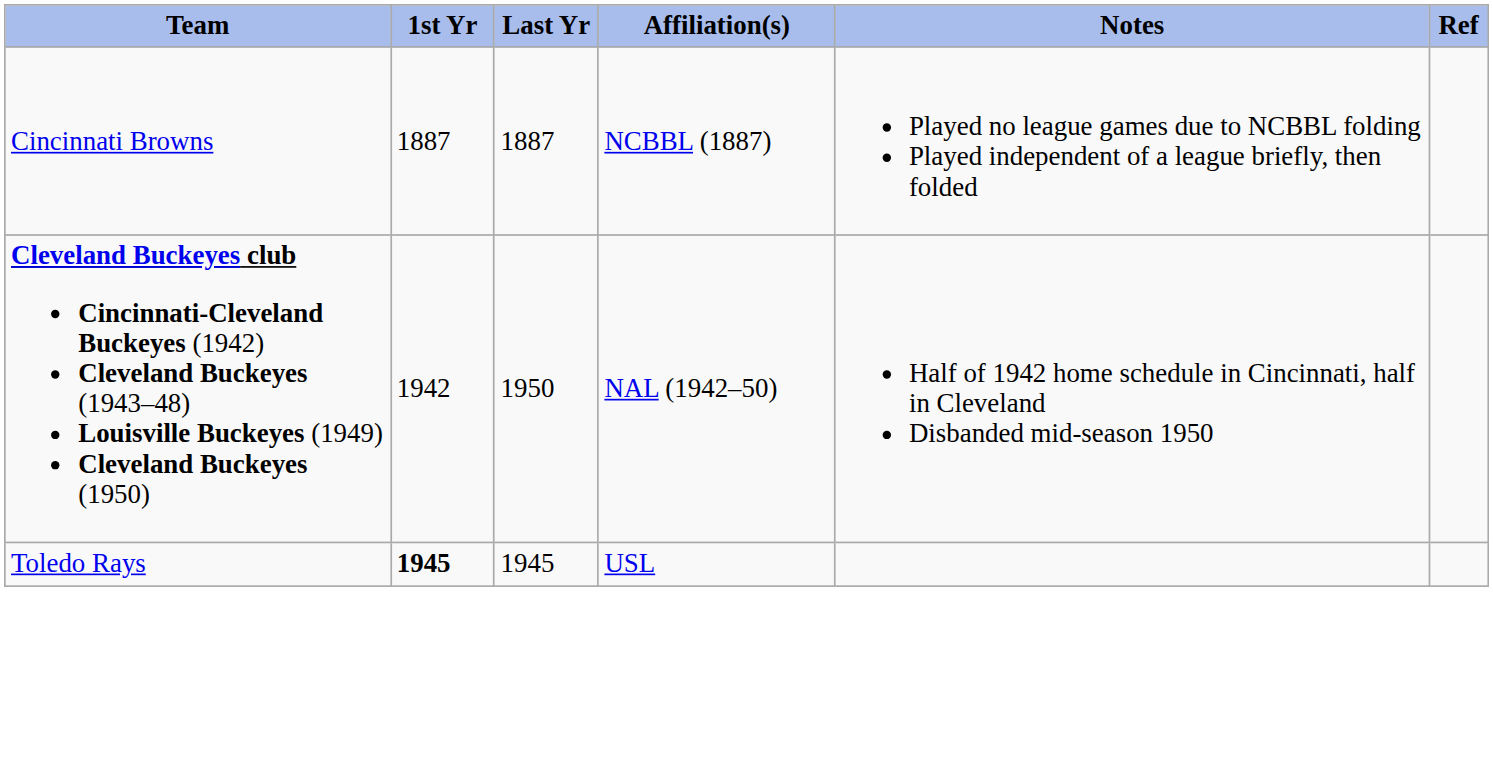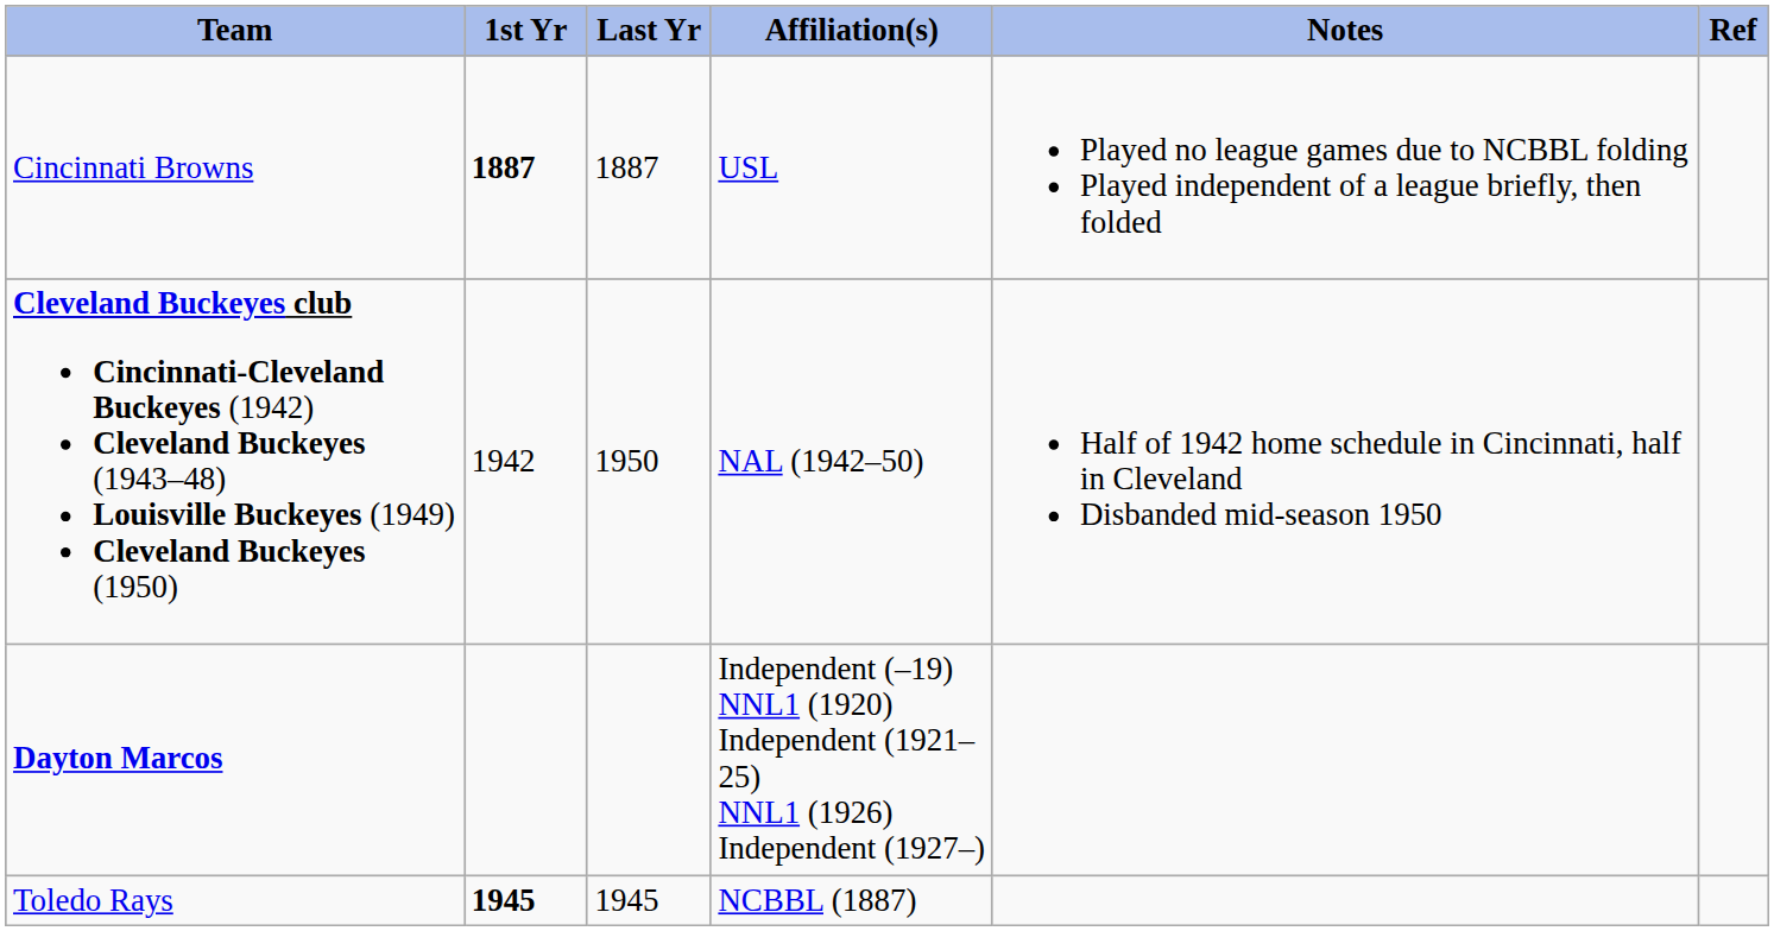 <table class="wikitable" style="width: 100%">
 <tr>
 <th style="background:#a8bdec; width:26%;">Team</th>
 <th style="width:7%; background:#a8bdec;">1st Yr</th>
 <th style="width:7%; background:#a8bdec;">Last Yr</th>
 <th style="width:16%; background:#a8bdec;">Affiliation(s)</th>
 <th style="width:40%; background:#a8bdec;">Notes</th>
 <th style="width:4%; background:#a8bdec;">Ref</th>
 </tr>
 <tr>
 <td><a href='#'>Cincinnati Browns</a></td>
+<td><strong>1887</strong></td>
 <td>1887</td>
-<td>1887</td>
-<td><a href='#'>NCBBL</a> (1887)</td>
+<td><a href='#'>USL</a></td>
 <td><br><ul><li>Played no league games due to NCBBL folding</li><li>Played independent of a league briefly, then folded</li></ul></td>
 <td></td>
 </tr>
 <tr id="Cleveland Buckeyes">
 <td><u><strong><a href='#'>Cleveland Buckeyes</a> club</strong></u><br><ul><li><strong>Cincinnati-Cleveland Buckeyes</strong> (1942)</li><li><strong>Cleveland Buckeyes</strong> (1943–48)</li><li><strong>Louisville Buckeyes</strong> (1949)</li><li><strong>Cleveland Buckeyes</strong> (1950)</li></ul></td>
 <td>1942</td>
 <td>1950</td>
 <td><a href='#'>NAL</a> (1942–50)</td>
 <td><br><ul><li>Half of 1942 home schedule in Cincinnati, half in Cleveland</li><li>Disbanded mid-season 1950</li></ul></td>
 <td><br></td>
 </tr>
 <tr>
+<td><strong><a href='#'>Dayton Marcos</a></strong></td>
+<td></td>
+<td></td>
+<td>Independent (–19)<br><a href='#'>NNL1</a> (1920)<br>Independent (1921–25)<br><a href='#'>NNL1</a> (1926)<br>Independent (1927–)</td>
+<td></td>
+<td></td>
+</tr>
+<tr>
 <td><a href='#'>Toledo Rays</a></td>
 <td><strong>1945</strong></td>
 <td>1945</td>
-<td><a href='#'>USL</a></td>
+<td><a href='#'>NCBBL</a> (1887)</td>
 <td></td>
 <td></td>
 </tr>
 </table>
